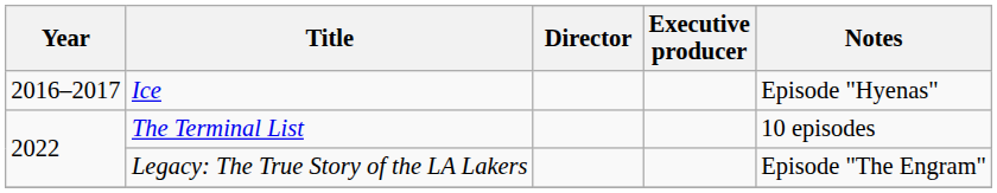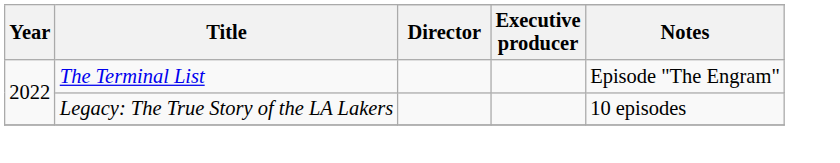 <table class="wikitable plainrowheaders">
 <tr>
 <th rowspan="2">Year</th>
 <th rowspan="2">Title</th>
 </tr>
 <tr>
 <th width=65>Director</th>
 <th width=65>Executive<br>producer</th>
 <th scope="col">Notes</th>
 </tr>
 <tr>
-<td>2016–2017</td>
-<td><em><a href='#'>Ice</a></em></td>
+<td rowspan=2>2022</td>
+<td><em><a href='#'>The Terminal List</a></em></td>
 <td></td>
 <td></td>
-<td>Episode "Hyenas"</td>
+<td>Episode "The Engram"</td>
 </tr>
 <tr>
-<td rowspan=2>2022</td>
-<td><em><a href='#'>The Terminal List</a></em></td>
+<td><em>Legacy: The True Story of the LA Lakers</em></td>
 <td></td>
 <td></td>
 <td>10 episodes</td>
 </tr>
 <tr>
-<td><em>Legacy: The True Story of the LA Lakers</em></td>
-<td></td>
-<td></td>
-<td>Episode "The Engram"</td>
-</tr>
-<tr>
 </tr>
 </table>
